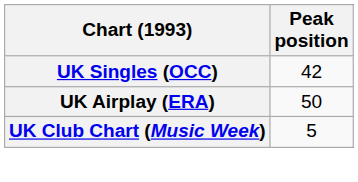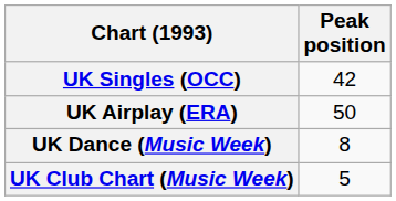 <table class="wikitable sortable plainrowheaders" style="text-align:center">
 <tr>
 <th>Chart (1993)</th>
 <th>Peak<br>position</th>
 </tr>
 <tr>
 <th scope="row"><a href='#'>UK Singles</a> (<a href='#'>OCC</a>)</th>
 <td>42</td>
 </tr>
 <tr>
 <th scope="row">UK Airplay (<a href='#'>ERA</a>)</th>
 <td>50</td>
 </tr>
 <tr>
+<th scope="row">UK Dance (<em><a href='#'>Music Week</a></em>)</th>
+<td>8</td>
+</tr>
+<tr>
 <th scope="row"><a href='#'>UK Club Chart</a> (<em><a href='#'>Music Week</a></em>)</th>
 <td>5</td>
 </tr>
 </table>
